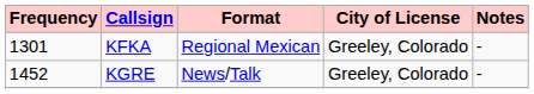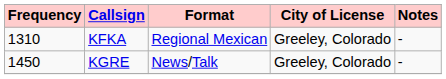 <table class="wikitable" border="1">
 <tr>
 <th style="background:#ffcccc;"><strong>Frequency</strong></th>
 <th style="background:#ffcccc;"><strong><a href='#'>Callsign</a></strong></th>
 <th style="background:#ffcccc;"><strong>Format</strong></th>
 <th style="background:#ffcccc;"><strong>City of License</strong></th>
 <th style="background:#ffcccc;"><strong>Notes</strong></th>
 </tr>
 <tr>
-<td>1301</td>
+<td>1310</td>
 <td><a href='#'>KFKA</a></td>
 <td><a href='#'>Regional Mexican</a></td>
 <td>Greeley, Colorado</td>
 <td>-</td>
 </tr>
 <tr>
-<td>1452</td>
+<td>1450</td>
 <td><a href='#'>KGRE</a></td>
 <td><a href='#'>News</a>/<a href='#'>Talk</a></td>
 <td>Greeley, Colorado</td>
 <td>-</td>
 </tr>
 <tr>
 </tr>
 </table>
